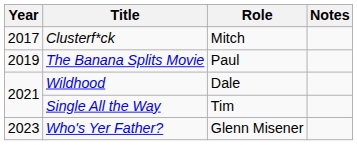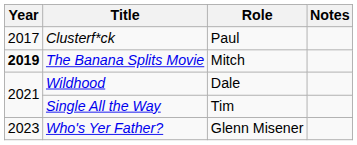 <table class="wikitable sortable">
 <tr>
 <th>Year</th>
 <th>Title</th>
 <th>Role</th>
 <th class="unsortable">Notes</th>
 </tr>
 <tr>
 <td>2017</td>
 <td><em>Clusterf*ck</em></td>
-<td>Mitch</td>
+<td>Paul</td>
 <td></td>
 </tr>
 <tr>
-<td>2019</td>
+<td><strong>2019</strong></td>
 <td><em><a href='#'>The Banana Splits Movie</a></em></td>
-<td>Paul</td>
+<td>Mitch</td>
 <td></td>
 </tr>
 <tr>
 <td rowspan="2">2021</td>
 <td><em><a href='#'>Wildhood</a></em></td>
 <td>Dale</td>
 <td></td>
 </tr>
 <tr>
 <td><em><a href='#'>Single All the Way</a></em></td>
 <td>Tim</td>
 <td></td>
 </tr>
 <tr>
 <td>2023</td>
 <td><em><a href='#'>Who's Yer Father?</a></em></td>
 <td>Glenn Misener</td>
 <td></td>
 </tr>
 </table>
